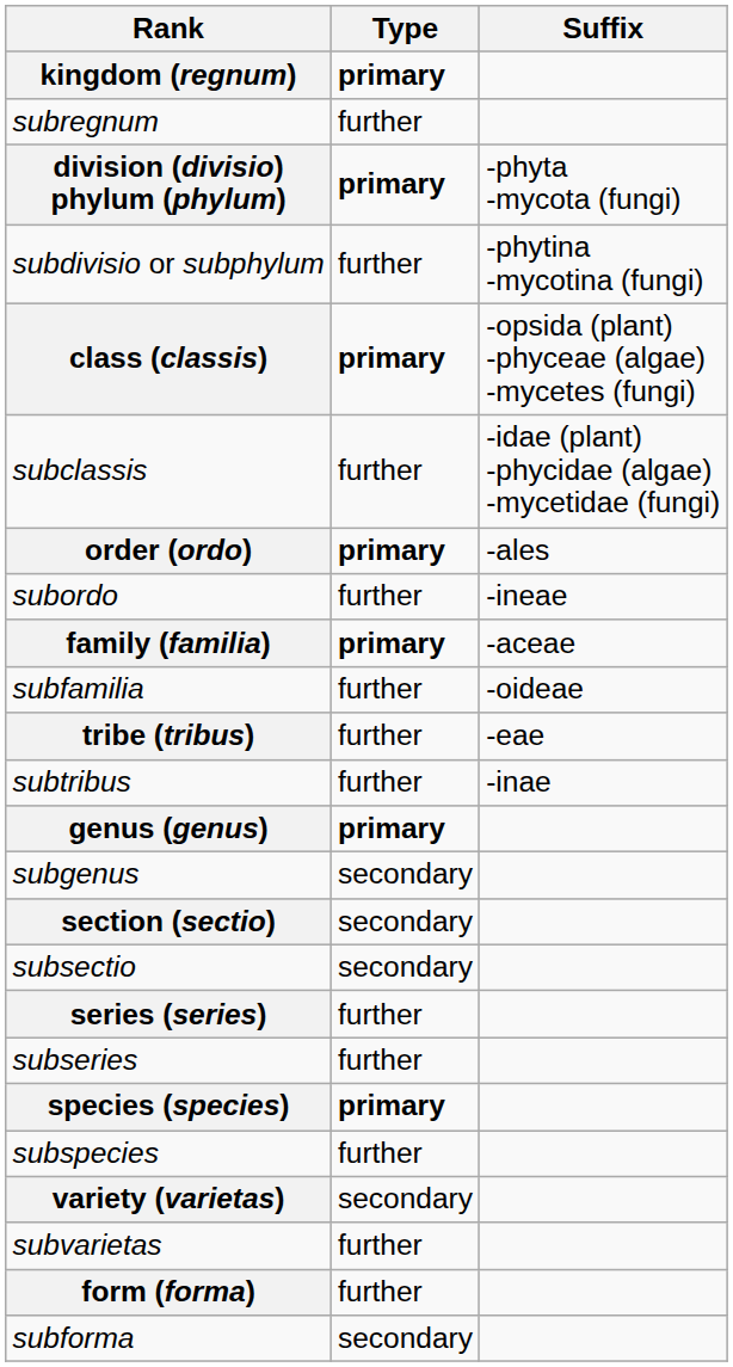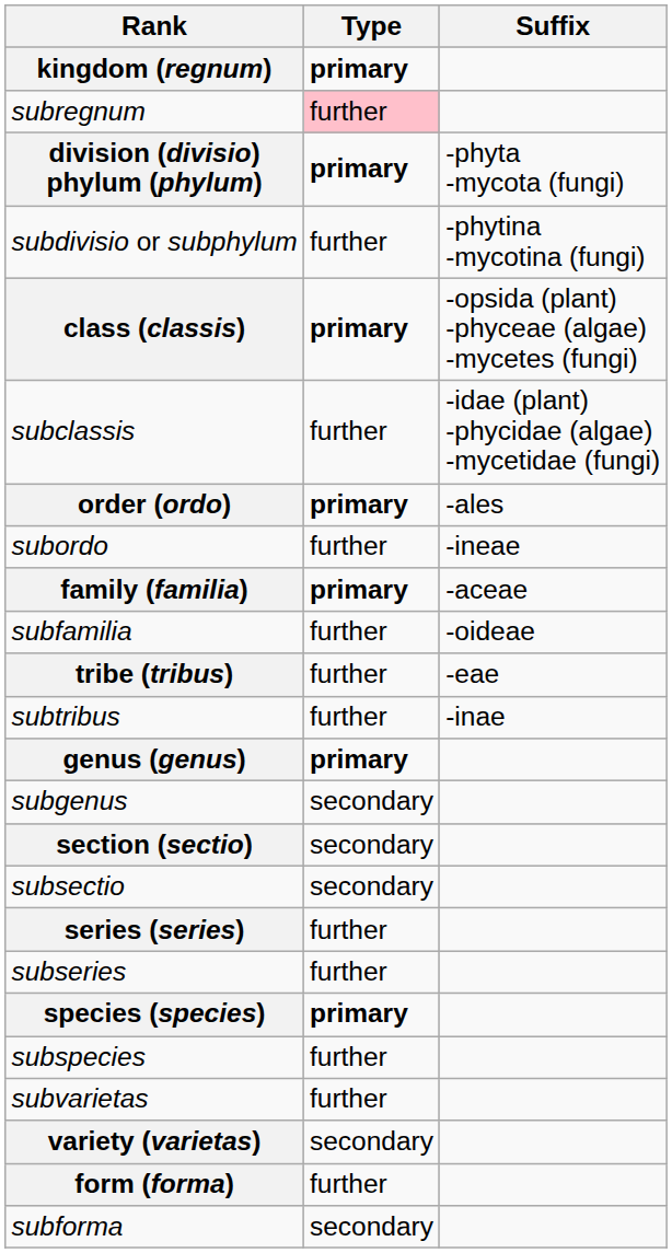 <table class=wikitable>
 <tr>
 <th>Rank</th>
 <th>Type</th>
 <th>Suffix</th>
 </tr>
 <tr>
 <th>kingdom (<em>regnum</em>)</th>
 <td><strong>primary</strong></td>
 <td></td>
 </tr>
 <tr>
 <td><em>subregnum</em></td>
-<td>further</td>
+<td style="background: pink;">further</td>
 <td></td>
 </tr>
 <tr>
 <th>division (<em>divisio</em>)<br>phylum (<em>phylum</em>)</th>
 <td><strong>primary</strong></td>
 <td>‑phyta<br>-mycota (fungi)</td>
 </tr>
 <tr>
 <td><em>subdivisio</em> or <em>subphylum</em></td>
 <td>further</td>
 <td>‑phytina<br>-mycotina (fungi)</td>
 </tr>
 <tr>
 <th>class (<em>classis</em>)</th>
 <td><strong>primary</strong></td>
 <td>‑opsida (plant)<br>‑phyceae (algae)<br>-mycetes (fungi)</td>
 </tr>
 <tr>
 <td><em>subclassis</em></td>
 <td>further</td>
 <td>‑idae (plant)<br>‑phycidae (algae)<br>-mycetidae (fungi)</td>
 </tr>
 <tr>
 <th>order (<em>ordo</em>)</th>
 <td><strong>primary</strong></td>
 <td>-ales</td>
 </tr>
 <tr>
 <td><em>subordo</em></td>
 <td>further</td>
 <td>-ineae</td>
 </tr>
 <tr>
 <th>family (<em>familia</em>)</th>
 <td><strong>primary</strong></td>
 <td>-aceae</td>
 </tr>
 <tr>
 <td><em>subfamilia</em></td>
 <td>further</td>
 <td>‑oideae</td>
 </tr>
 <tr>
 <th>tribe (<em>tribus</em>)</th>
 <td>further</td>
 <td>-eae</td>
 </tr>
 <tr>
 <td><em>subtribus</em></td>
 <td>further</td>
 <td>‑inae</td>
 </tr>
 <tr>
 <th>genus (<em>genus</em>)</th>
 <td><strong>primary</strong></td>
 <td></td>
 </tr>
 <tr>
 <td><em>subgenus</em></td>
 <td>secondary</td>
 <td></td>
 </tr>
 <tr>
 <th>section (<em>sectio</em>)</th>
 <td>secondary</td>
 <td></td>
 </tr>
 <tr>
 <td><em>subsectio</em></td>
 <td>secondary</td>
 <td></td>
 </tr>
 <tr>
 <th>series (<em>series</em>)</th>
 <td>further</td>
 <td></td>
 </tr>
 <tr>
 <td><em>subseries</em></td>
 <td>further</td>
 <td></td>
 </tr>
 <tr>
 <th>species (<em>species</em>)</th>
 <td><strong>primary</strong></td>
 <td></td>
 </tr>
 <tr>
 <td><em>subspecies</em></td>
 <td>further</td>
 <td></td>
 </tr>
 <tr>
-<th>variety (<em>varietas</em>)</th>
-<td>secondary</td>
+<td><em>subvarietas</em></td>
+<td>further</td>
 <td></td>
 </tr>
 <tr>
-<td><em>subvarietas</em></td>
-<td>further</td>
+<th>variety (<em>varietas</em>)</th>
+<td>secondary</td>
 <td></td>
 </tr>
 <tr>
 <th>form (<em>forma</em>)</th>
 <td>further</td>
 <td></td>
 </tr>
 <tr>
 <td><em>subforma</em></td>
 <td>secondary</td>
 <td></td>
 </tr>
 </table>
